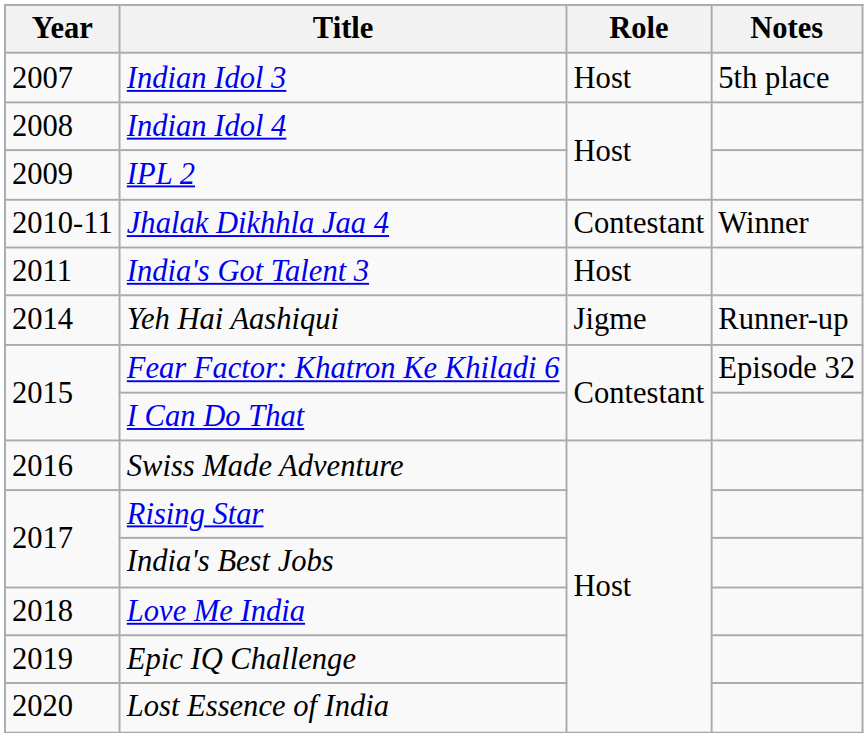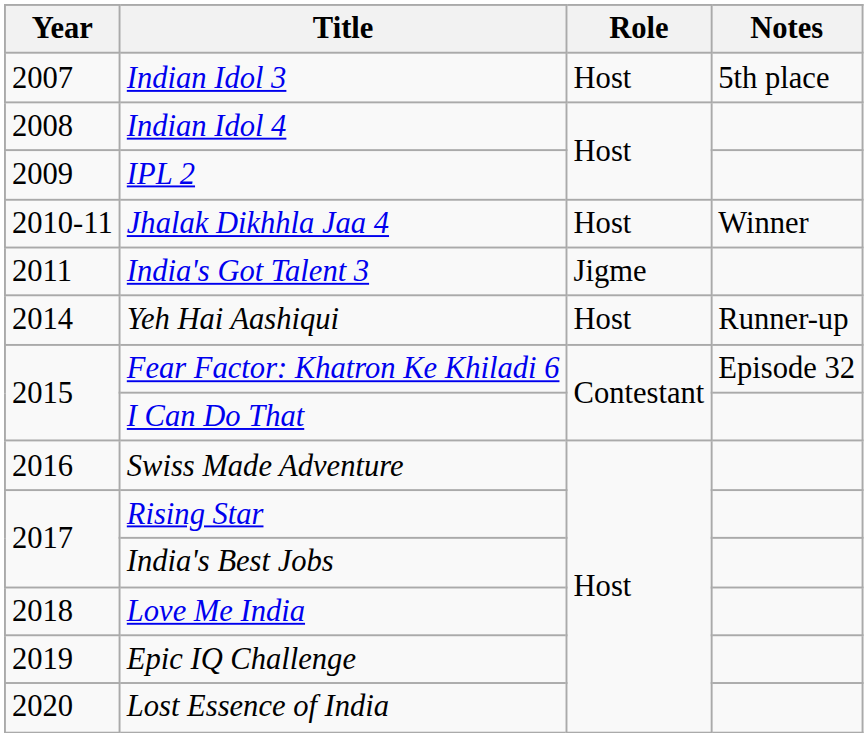 <table class="wikitable">
 <tr>
 <th>Year</th>
 <th>Title</th>
 <th>Role</th>
 <th>Notes</th>
 </tr>
 <tr>
 <td>2007</td>
 <td><em><a href='#'>Indian Idol 3</a></em></td>
 <td>Host</td>
 <td>5th place</td>
 </tr>
 <tr>
 <td>2008</td>
 <td><em><a href='#'>Indian Idol 4</a></em></td>
 <td rowspan="2">Host</td>
 <td></td>
 </tr>
 <tr>
 <td>2009</td>
 <td><em><a href='#'>IPL 2</a></em></td>
 <td></td>
 </tr>
 <tr>
 <td>2010-11</td>
 <td><em><a href='#'>Jhalak Dikhhla Jaa 4</a></em></td>
-<td>Contestant</td>
+<td>Host</td>
 <td>Winner</td>
 </tr>
 <tr>
 <td>2011</td>
 <td><em><a href='#'>India's Got Talent 3</a></em></td>
-<td>Host</td>
+<td>Jigme</td>
 <td></td>
 </tr>
 <tr>
 <td>2014</td>
 <td><em>Yeh Hai Aashiqui</em></td>
-<td>Jigme</td>
+<td>Host</td>
 <td>Runner-up</td>
 </tr>
 <tr>
 <td rowspan="2">2015</td>
 <td><em><a href='#'>Fear Factor: Khatron Ke Khiladi 6</a></em></td>
 <td rowspan="2">Contestant</td>
 <td>Episode 32</td>
 </tr>
 <tr>
 <td><em><a href='#'>I Can Do That</a></em></td>
 <td></td>
 </tr>
 <tr>
 <td>2016</td>
 <td><em>Swiss Made Adventure</em></td>
 <td rowspan="6">Host</td>
 <td></td>
 </tr>
 <tr>
 <td rowspan="2">2017</td>
 <td><em><a href='#'>Rising Star</a></em></td>
 <td></td>
 </tr>
 <tr>
 <td><em>India's Best Jobs</em></td>
 <td></td>
 </tr>
 <tr>
 <td>2018</td>
 <td><em><a href='#'>Love Me India</a></em></td>
 <td></td>
 </tr>
 <tr>
 <td>2019</td>
 <td><em>Epic IQ Challenge</em></td>
 <td></td>
 </tr>
 <tr>
 <td>2020</td>
 <td><em>Lost Essence of India</em></td>
 <td></td>
 </tr>
 </table>
